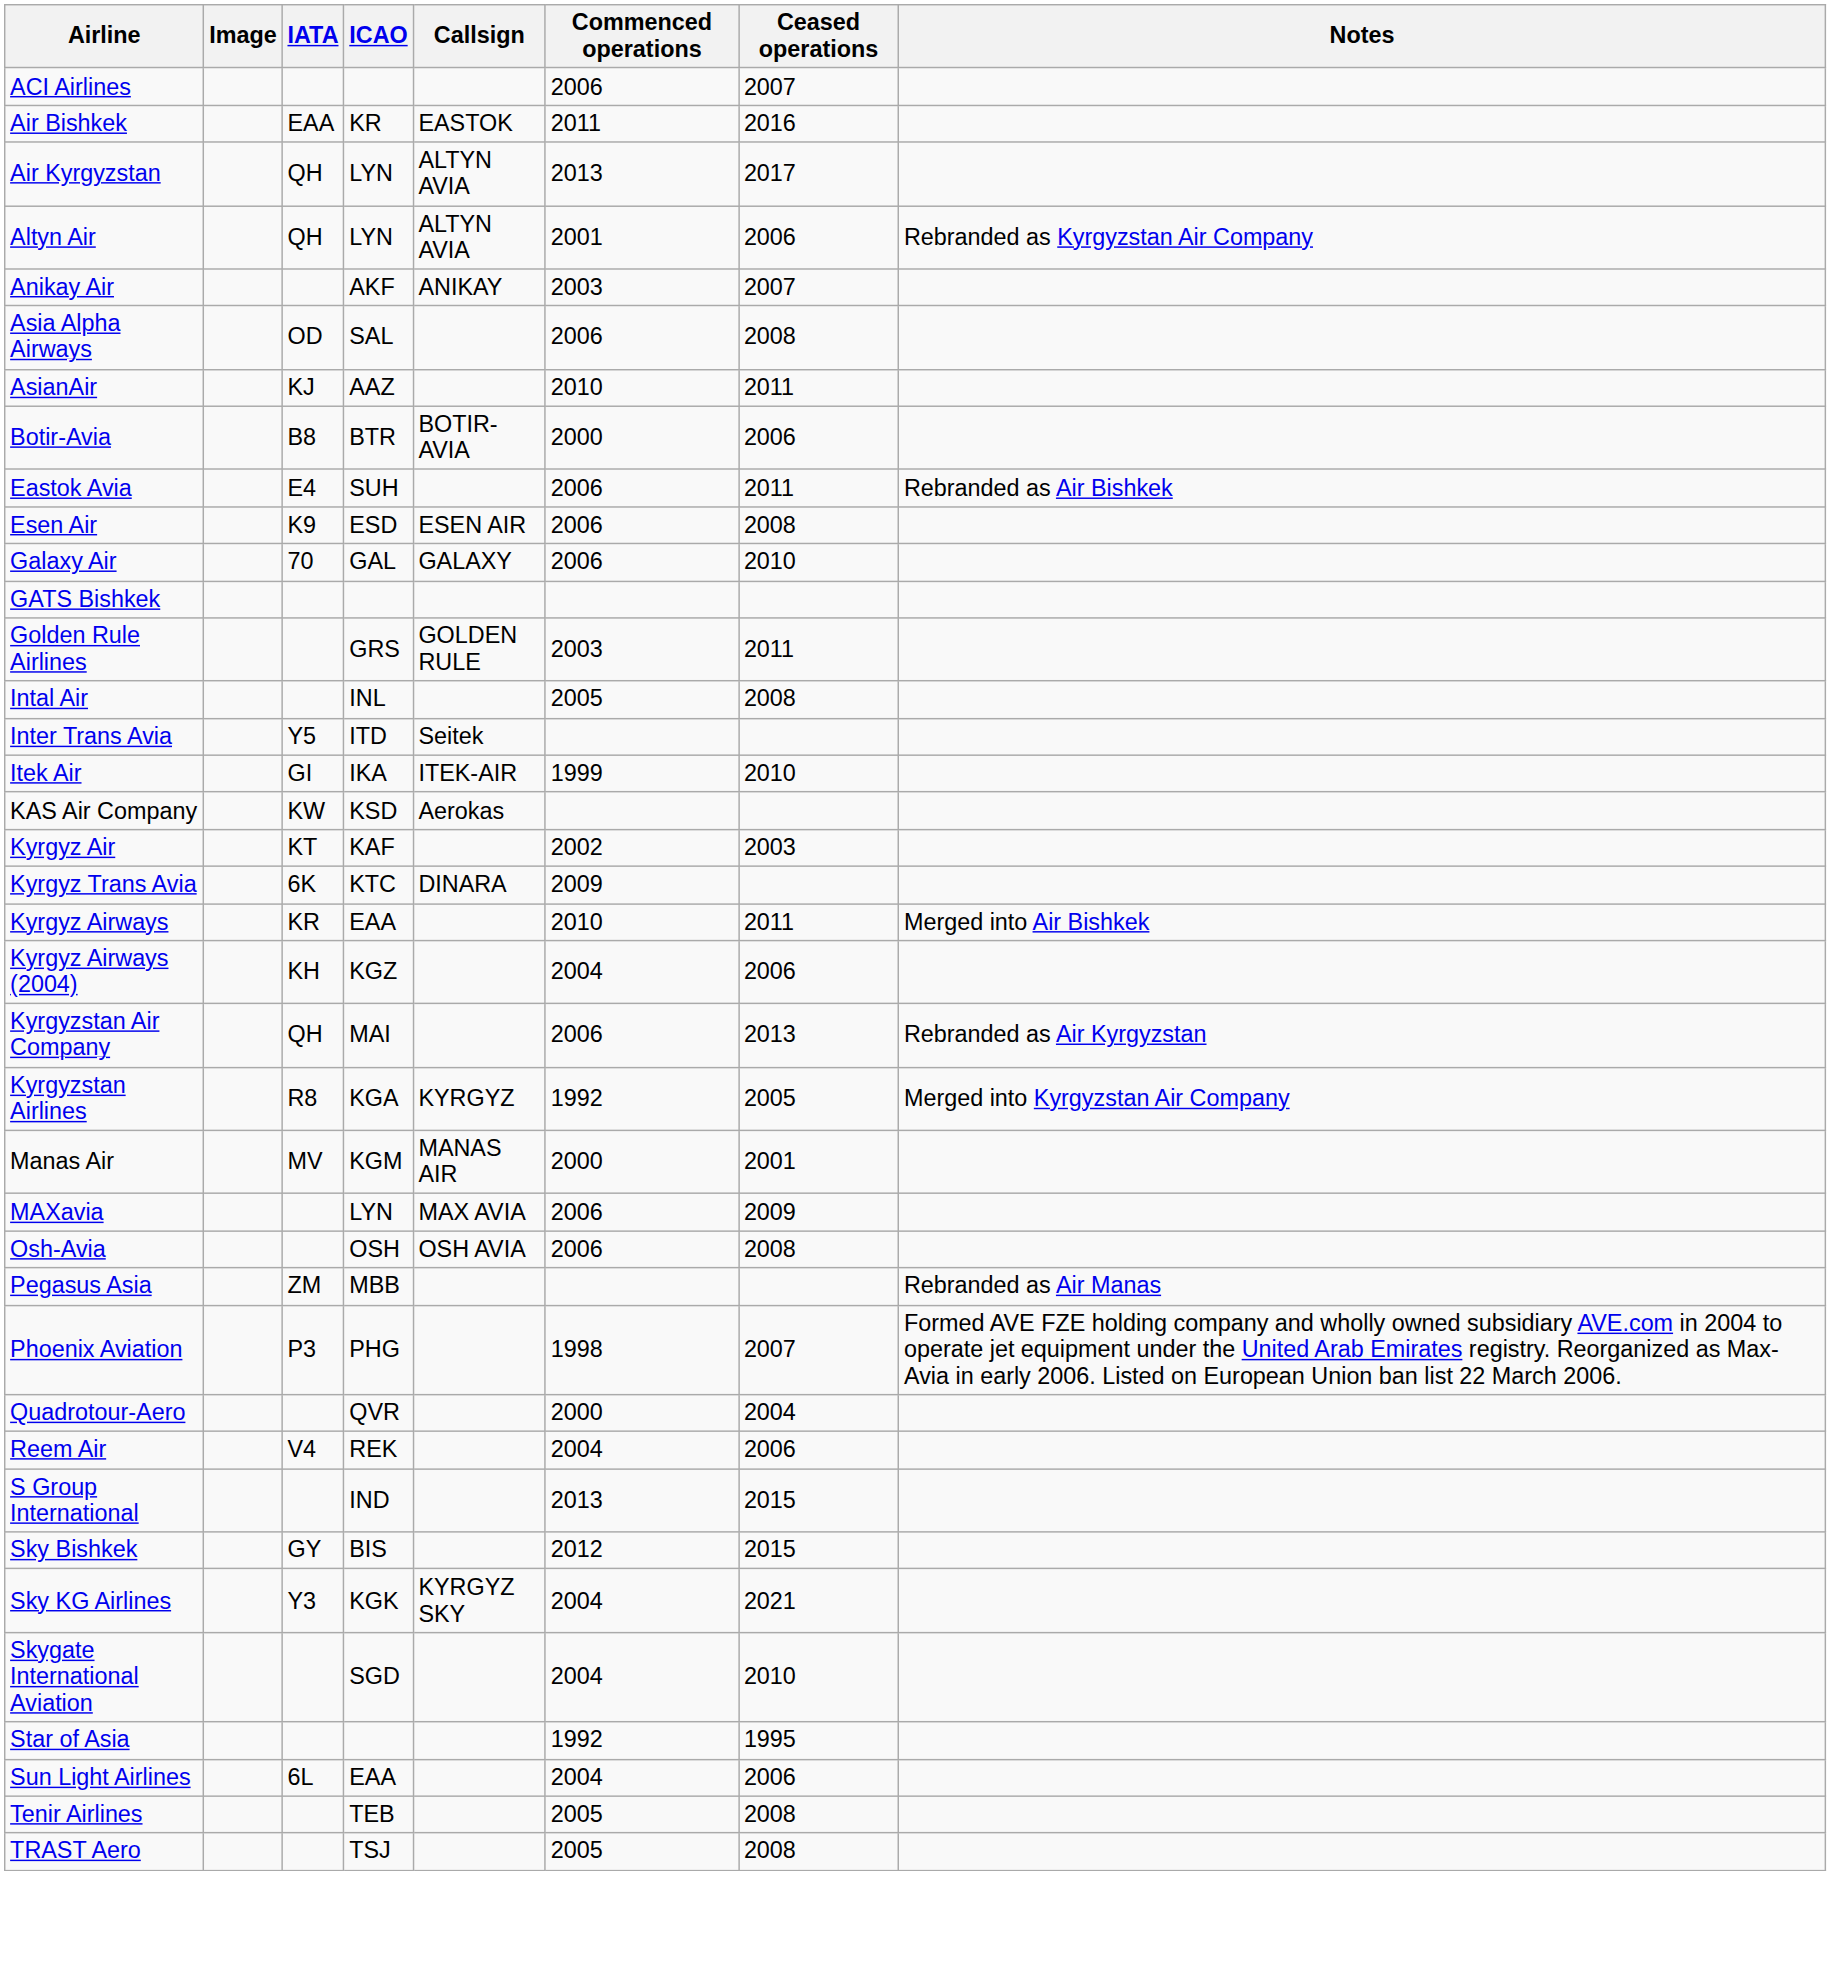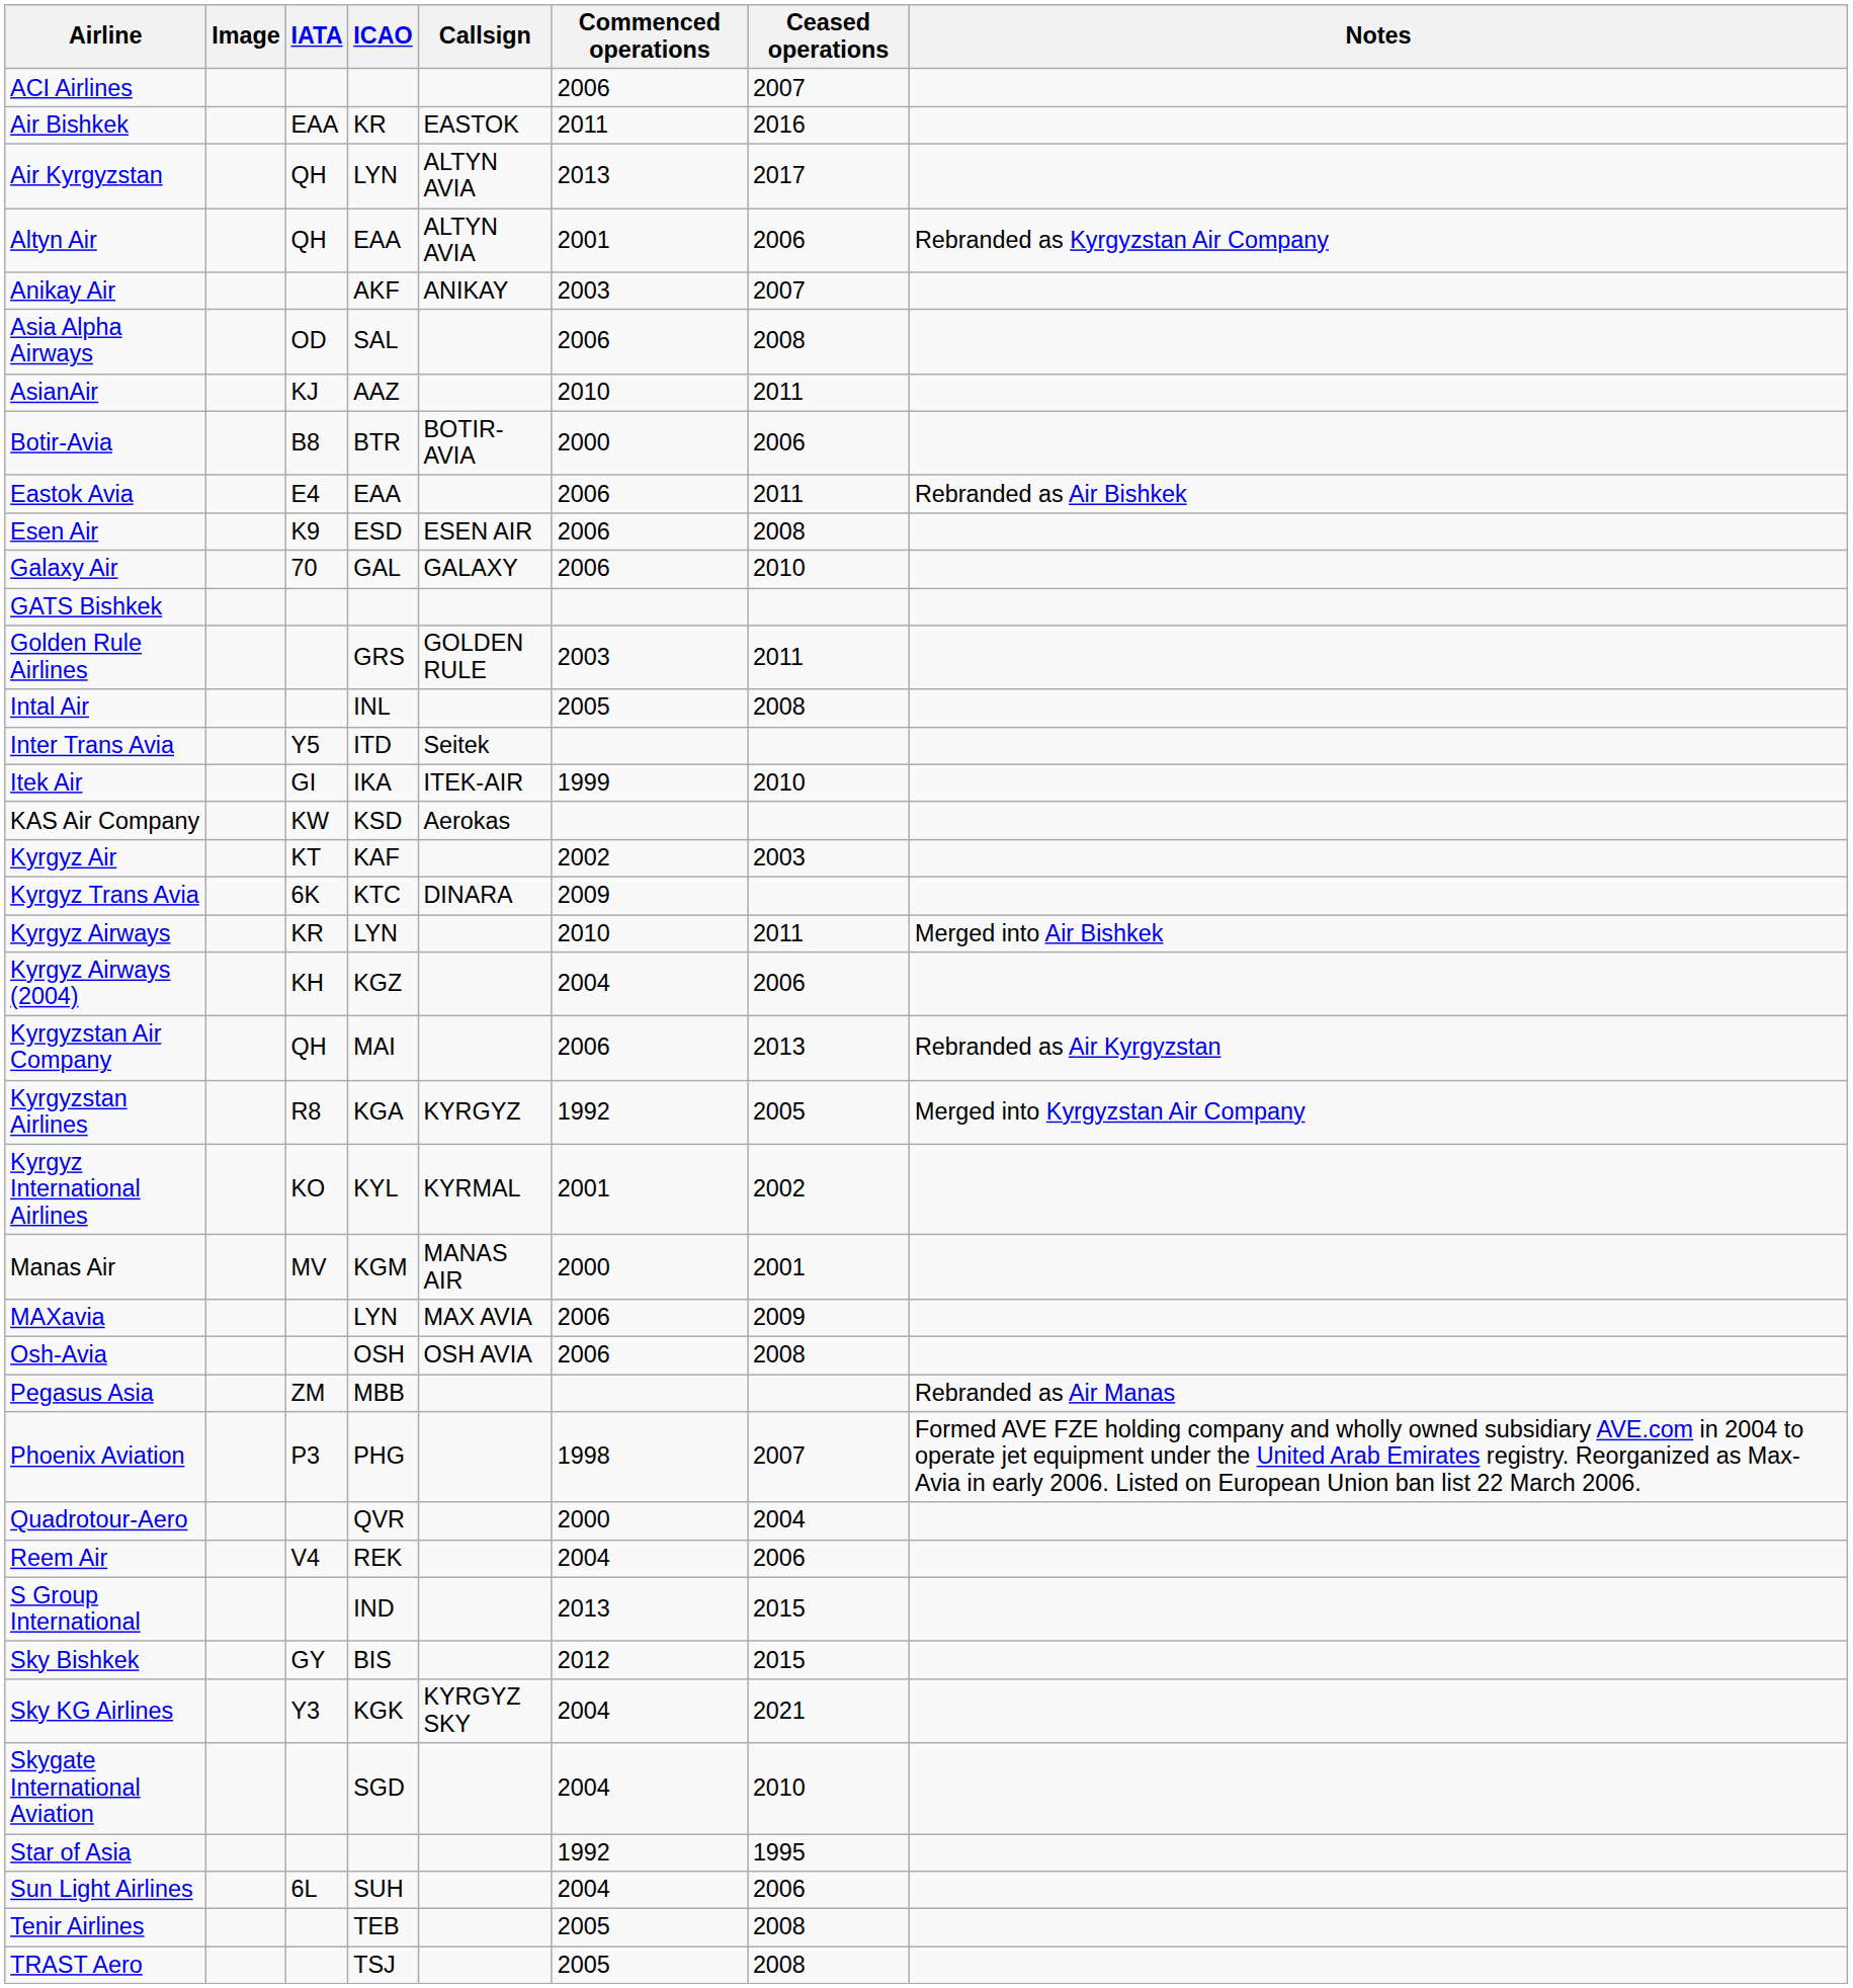 <table class="wikitable sortable">
 <tr valign="middle">
 <th>Airline</th>
 <th>Image</th>
 <th><a href='#'>IATA</a></th>
 <th><a href='#'>ICAO</a></th>
 <th>Callsign</th>
 <th>Commenced operations</th>
 <th>Ceased operations</th>
 <th>Notes</th>
 </tr>
 <tr>
 <td><a href='#'>ACI Airlines</a></td>
 <td></td>
 <td></td>
 <td></td>
 <td></td>
 <td>2006</td>
 <td>2007</td>
 <td></td>
 </tr>
 <tr>
 <td><a href='#'>Air Bishkek</a></td>
 <td></td>
 <td>EAA</td>
 <td>KR</td>
 <td>EASTOK</td>
 <td>2011</td>
 <td>2016</td>
 <td></td>
 </tr>
 <tr>
 <td><a href='#'>Air Kyrgyzstan</a></td>
 <td></td>
 <td>QH</td>
 <td>LYN</td>
 <td>ALTYN AVIA</td>
 <td>2013</td>
 <td>2017</td>
 <td></td>
 </tr>
 <tr>
 <td><a href='#'>Altyn Air</a></td>
 <td></td>
 <td>QH</td>
-<td>LYN</td>
+<td>EAA</td>
 <td>ALTYN AVIA</td>
 <td>2001</td>
 <td>2006</td>
 <td>Rebranded as <a href='#'>Kyrgyzstan Air Company</a></td>
 </tr>
 <tr>
 <td><a href='#'>Anikay Air</a></td>
 <td></td>
 <td></td>
 <td>AKF</td>
 <td>ANIKAY</td>
 <td>2003</td>
 <td>2007</td>
 <td></td>
 </tr>
 <tr>
 <td><a href='#'>Asia Alpha Airways</a></td>
 <td></td>
 <td>OD</td>
 <td>SAL</td>
 <td></td>
 <td>2006</td>
 <td>2008</td>
 <td></td>
 </tr>
 <tr>
 <td><a href='#'>AsianAir</a></td>
 <td></td>
 <td>KJ</td>
 <td>AAZ</td>
 <td></td>
 <td>2010</td>
 <td>2011</td>
 <td></td>
 </tr>
 <tr>
 <td><a href='#'>Botir-Avia</a></td>
 <td></td>
 <td>B8</td>
 <td>BTR</td>
 <td>BOTIR-AVIA</td>
 <td>2000</td>
 <td>2006</td>
 <td></td>
 </tr>
 <tr>
 <td><a href='#'>Eastok Avia</a></td>
 <td></td>
 <td>E4</td>
-<td>SUH</td>
+<td>EAA</td>
 <td></td>
 <td>2006</td>
 <td>2011</td>
 <td>Rebranded as <a href='#'>Air Bishkek</a></td>
 </tr>
 <tr>
 <td><a href='#'>Esen Air</a></td>
 <td></td>
 <td>K9</td>
 <td>ESD</td>
 <td>ESEN AIR</td>
 <td>2006</td>
 <td>2008</td>
 <td></td>
 </tr>
 <tr>
 <td><a href='#'>Galaxy Air</a></td>
 <td></td>
 <td>70</td>
 <td>GAL</td>
 <td>GALAXY</td>
 <td>2006</td>
 <td>2010</td>
 <td></td>
 </tr>
 <tr>
 <td><a href='#'>GATS Bishkek</a></td>
 <td></td>
 <td></td>
 <td></td>
 <td></td>
 <td></td>
 <td></td>
 <td></td>
 </tr>
 <tr>
 <td><a href='#'>Golden Rule Airlines</a></td>
 <td></td>
 <td></td>
 <td>GRS</td>
 <td>GOLDEN RULE</td>
 <td>2003</td>
 <td>2011</td>
 <td></td>
 </tr>
 <tr>
 <td><a href='#'>Intal Air</a></td>
 <td></td>
 <td></td>
 <td>INL</td>
 <td></td>
 <td>2005</td>
 <td>2008</td>
 <td></td>
 </tr>
 <tr>
 <td><a href='#'>Inter Trans Avia</a></td>
 <td></td>
 <td>Y5</td>
 <td>ITD</td>
 <td>Seitek</td>
 <td></td>
 <td></td>
 <td></td>
 </tr>
 <tr>
 <td><a href='#'>Itek Air</a></td>
 <td></td>
 <td>GI</td>
 <td>IKA</td>
 <td>ITEK-AIR</td>
 <td>1999</td>
 <td>2010</td>
 <td></td>
 </tr>
 <tr>
 <td>KAS Air Company</td>
 <td></td>
 <td>KW</td>
 <td>KSD</td>
 <td>Aerokas</td>
 <td></td>
 <td></td>
 <td></td>
 </tr>
 <tr>
 <td><a href='#'>Kyrgyz Air</a></td>
 <td></td>
 <td>KT</td>
 <td>KAF</td>
 <td></td>
 <td>2002</td>
 <td>2003</td>
 <td></td>
 </tr>
 <tr>
 <td><a href='#'>Kyrgyz Trans Avia</a></td>
 <td></td>
 <td>6K</td>
 <td>KTC</td>
 <td>DINARA</td>
 <td>2009</td>
 <td></td>
 <td></td>
 </tr>
 <tr>
 <td><a href='#'>Kyrgyz Airways</a></td>
 <td></td>
 <td>KR</td>
-<td>EAA</td>
+<td>LYN</td>
 <td></td>
 <td>2010</td>
 <td>2011</td>
 <td>Merged into <a href='#'>Air Bishkek</a></td>
 </tr>
 <tr>
 <td><a href='#'>Kyrgyz Airways (2004)</a></td>
 <td></td>
 <td>KH</td>
 <td>KGZ</td>
 <td></td>
 <td>2004</td>
 <td>2006</td>
 <td></td>
 </tr>
 <tr>
 <td><a href='#'>Kyrgyzstan Air Company</a></td>
 <td></td>
 <td>QH</td>
 <td>MAI</td>
 <td></td>
 <td>2006</td>
 <td>2013</td>
 <td>Rebranded as <a href='#'>Air Kyrgyzstan</a></td>
 </tr>
 <tr>
 <td><a href='#'>Kyrgyzstan Airlines</a></td>
 <td></td>
 <td>R8</td>
 <td>KGA</td>
 <td>KYRGYZ</td>
 <td>1992</td>
 <td>2005</td>
 <td>Merged into <a href='#'>Kyrgyzstan Air Company</a></td>
+</tr>
+<tr>
+<td><a href='#'>Kyrgyz International Airlines</a></td>
+<td></td>
+<td>KO</td>
+<td>KYL</td>
+<td>KYRMAL</td>
+<td>2001</td>
+<td>2002</td>
+<td></td>
 </tr>
 <tr>
 <td>Manas Air</td>
 <td></td>
 <td>MV</td>
 <td>KGM</td>
 <td>MANAS AIR</td>
 <td>2000</td>
 <td>2001</td>
 <td></td>
 </tr>
 <tr>
 <td><a href='#'>MAXavia</a></td>
 <td></td>
 <td></td>
 <td>LYN</td>
 <td>MAX AVIA</td>
 <td>2006</td>
 <td>2009</td>
 <td></td>
 </tr>
 <tr>
 <td><a href='#'>Osh-Avia</a></td>
 <td></td>
 <td></td>
 <td>OSH</td>
 <td>OSH AVIA</td>
 <td>2006</td>
 <td>2008</td>
 <td></td>
 </tr>
 <tr>
 <td><a href='#'>Pegasus Asia</a></td>
 <td></td>
 <td>ZM</td>
 <td>MBB</td>
 <td></td>
 <td></td>
 <td></td>
 <td>Rebranded as <a href='#'>Air Manas</a></td>
 </tr>
 <tr>
 <td><a href='#'>Phoenix Aviation</a></td>
 <td></td>
 <td>P3</td>
 <td>PHG</td>
 <td></td>
 <td>1998</td>
 <td>2007</td>
 <td>Formed AVE FZE holding company and wholly owned subsidiary <a href='#'>AVE.com</a> in 2004 to operate jet equipment under the <a href='#'>United Arab Emirates</a> registry. Reorganized as Max-Avia in early 2006. Listed on European Union ban list 22 March 2006.</td>
 </tr>
 <tr>
 <td><a href='#'>Quadrotour-Aero</a></td>
 <td></td>
 <td></td>
 <td>QVR</td>
 <td></td>
 <td>2000</td>
 <td>2004</td>
 <td></td>
 </tr>
 <tr>
 <td><a href='#'>Reem Air</a></td>
 <td></td>
 <td>V4</td>
 <td>REK</td>
 <td></td>
 <td>2004</td>
 <td>2006</td>
 <td></td>
 </tr>
 <tr>
 <td><a href='#'>S Group International</a></td>
 <td></td>
 <td></td>
 <td>IND</td>
 <td></td>
 <td>2013</td>
 <td>2015</td>
 <td></td>
 </tr>
 <tr>
 <td><a href='#'>Sky Bishkek</a></td>
 <td></td>
 <td>GY</td>
 <td>BIS</td>
 <td></td>
 <td>2012</td>
 <td>2015</td>
 <td></td>
 </tr>
 <tr>
 <td><a href='#'>Sky KG Airlines</a></td>
 <td></td>
 <td>Y3</td>
 <td>KGK</td>
 <td>KYRGYZ SKY</td>
 <td>2004</td>
 <td>2021</td>
 <td></td>
 </tr>
 <tr>
 <td><a href='#'>Skygate International Aviation</a></td>
 <td></td>
 <td></td>
 <td>SGD</td>
 <td></td>
 <td>2004</td>
 <td>2010</td>
 <td></td>
 </tr>
 <tr>
 <td><a href='#'>Star of Asia</a></td>
 <td></td>
 <td></td>
 <td></td>
 <td></td>
 <td>1992</td>
 <td>1995</td>
 <td></td>
 </tr>
 <tr>
 <td><a href='#'>Sun Light Airlines</a></td>
 <td></td>
 <td>6L</td>
-<td>EAA</td>
+<td>SUH</td>
 <td></td>
 <td>2004</td>
 <td>2006</td>
 <td></td>
 </tr>
 <tr>
 <td><a href='#'>Tenir Airlines</a></td>
 <td></td>
 <td></td>
 <td>TEB</td>
 <td></td>
 <td>2005</td>
 <td>2008</td>
 <td></td>
 </tr>
 <tr>
 <td><a href='#'>TRAST Aero</a></td>
 <td></td>
 <td></td>
 <td>TSJ</td>
 <td></td>
 <td>2005</td>
 <td>2008</td>
 <td></td>
 </tr>
 </table>
